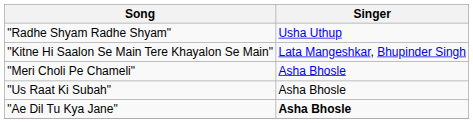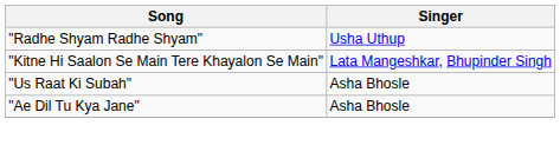 <table class="wikitable">
 <tr>
 <th>Song</th>
 <th>Singer</th>
 </tr>
 <tr>
 <td>"Radhe Shyam Radhe Shyam"</td>
 <td><a href='#'>Usha Uthup</a></td>
 </tr>
 <tr>
 <td>"Kitne Hi Saalon Se Main Tere Khayalon Se Main"</td>
 <td><a href='#'>Lata Mangeshkar</a>, <a href='#'>Bhupinder Singh</a></td>
 </tr>
 <tr>
-<td>"Meri Choli Pe Chameli"</td>
-<td><a href='#'>Asha Bhosle</a></td>
-</tr>
-<tr>
 <td>"Us Raat Ki Subah"</td>
 <td>Asha Bhosle</td>
 </tr>
 <tr>
 <td>"Ae Dil Tu Kya Jane"</td>
-<td><strong>Asha Bhosle</strong></td>
+<td>Asha Bhosle</td>
 </tr>
 <tr>
 </tr>
 </table>
